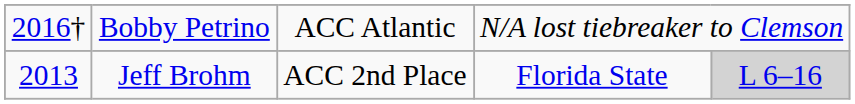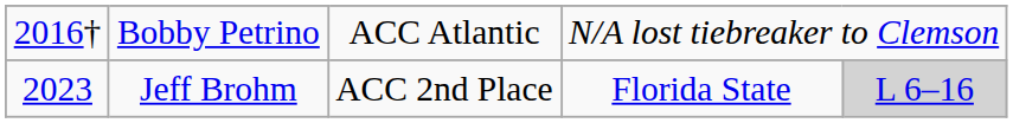 <table class="wikitable" style="text-align:center">
 <tr>
 <td><a href='#'>2016</a>†</td>
 <td><a href='#'>Bobby Petrino</a></td>
 <td>ACC Atlantic</td>
 <td colspan="2"><em>N/A lost tiebreaker to <a href='#'>Clemson</a></em></td>
 </tr>
 <tr>
-<td><a href='#'>2013</a></td>
+<td><a href='#'>2023</a></td>
 <td><a href='#'>Jeff Brohm</a></td>
 <td>ACC 2nd Place</td>
 <td><a href='#'>Florida State</a></td>
 <td style="background: lightgrey;"><a href='#'>L 6–16</a></td>
 </tr>
 </table>
